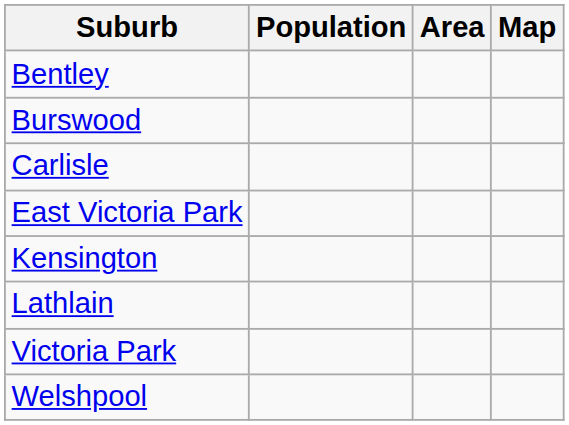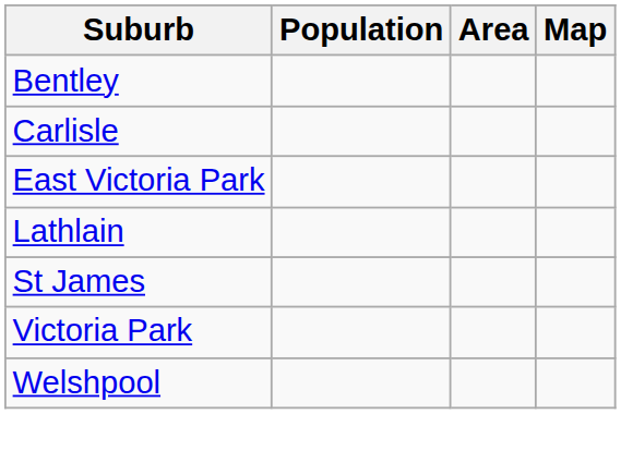 <table class="wikitable sortable">
 <tr>
 <th>Suburb</th>
 <th data-sort-type=number>Population</th>
 <th data-sort-type=number>Area</th>
 <th>Map</th>
 </tr>
 <tr>
 <td><a href='#'>Bentley</a></td>
-<td></td>
-<td></td>
-<td></td>
-</tr>
-<tr>
-<td><a href='#'>Burswood</a></td>
 <td></td>
 <td></td>
 <td></td>
 </tr>
 <tr>
 <td><a href='#'>Carlisle</a></td>
 <td></td>
 <td></td>
 <td></td>
 </tr>
 <tr>
 <td><a href='#'>East Victoria Park</a></td>
 <td></td>
 <td></td>
 <td></td>
 </tr>
 <tr>
-<td><a href='#'>Kensington</a></td>
+<td><a href='#'>Lathlain</a></td>
 <td></td>
 <td></td>
 <td></td>
 </tr>
 <tr>
-<td><a href='#'>Lathlain</a></td>
+<td><a href='#'>St James</a></td>
 <td></td>
 <td></td>
 <td></td>
 </tr>
 <tr>
 <td><a href='#'>Victoria Park</a></td>
 <td></td>
 <td></td>
 <td></td>
 </tr>
 <tr>
 <td><a href='#'>Welshpool</a></td>
 <td></td>
 <td></td>
 <td></td>
 </tr>
 </table>
